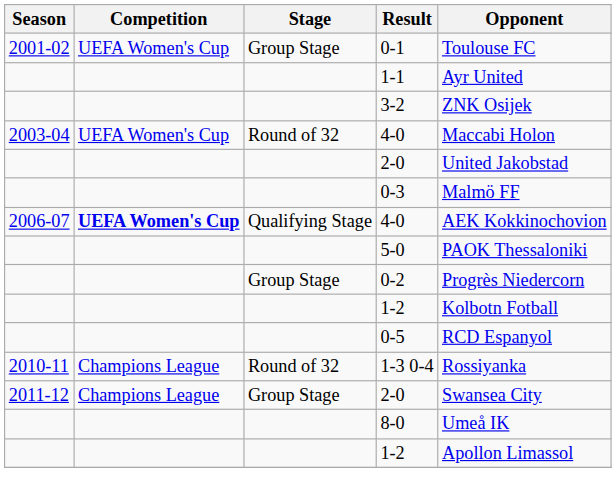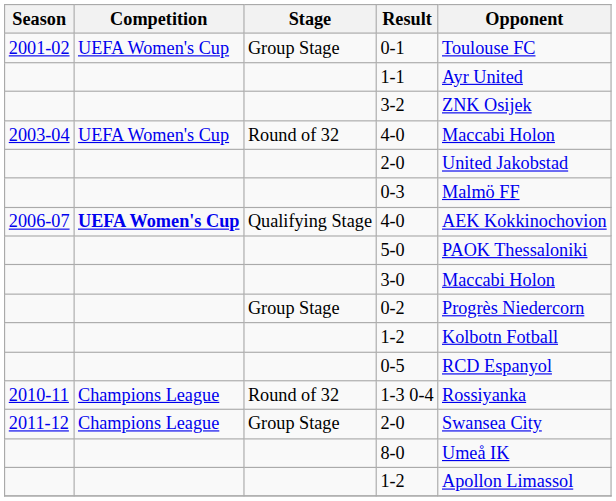 <table class="wikitable">
 <tr>
 <th>Season</th>
 <th>Competition</th>
 <th>Stage</th>
 <th>Result</th>
 <th>Opponent</th>
 </tr>
 <tr>
 <td><a href='#'>2001-02</a></td>
 <td><a href='#'>UEFA Women's Cup</a></td>
 <td>Group Stage</td>
 <td>0-1</td>
 <td> <a href='#'>Toulouse FC</a></td>
 </tr>
 <tr>
 <td></td>
 <td></td>
 <td></td>
 <td>1-1</td>
 <td> <a href='#'>Ayr United</a></td>
 </tr>
 <tr>
 <td></td>
 <td></td>
 <td></td>
 <td>3-2</td>
 <td> <a href='#'>ZNK Osijek</a></td>
 </tr>
 <tr>
 <td><a href='#'>2003-04</a></td>
 <td><a href='#'>UEFA Women's Cup</a></td>
 <td>Round of 32</td>
 <td>4-0</td>
 <td> <a href='#'>Maccabi Holon</a></td>
 </tr>
 <tr>
 <td></td>
 <td></td>
 <td></td>
 <td>2-0</td>
 <td> <a href='#'>United Jakobstad</a></td>
 </tr>
 <tr>
 <td></td>
 <td></td>
 <td></td>
 <td>0-3</td>
 <td> <a href='#'>Malmö FF</a></td>
 </tr>
 <tr>
 <td><a href='#'>2006-07</a></td>
 <td><strong><a href='#'>UEFA Women's Cup</a></strong></td>
 <td>Qualifying Stage</td>
 <td>4-0</td>
 <td> <a href='#'>AEK Kokkinochovion</a></td>
 </tr>
 <tr>
 <td></td>
 <td></td>
 <td></td>
 <td>5-0</td>
 <td> <a href='#'>PAOK Thessaloniki</a></td>
 </tr>
 <tr>
 <td></td>
 <td></td>
+<td></td>
+<td>3-0</td>
+<td> <a href='#'>Maccabi Holon</a></td>
+</tr>
+<tr>
+<td></td>
+<td></td>
 <td>Group Stage</td>
 <td>0-2</td>
 <td> <a href='#'>Progrès Niedercorn</a></td>
 </tr>
 <tr>
 <td></td>
 <td></td>
 <td></td>
 <td>1-2</td>
 <td> <a href='#'>Kolbotn Fotball</a></td>
 </tr>
 <tr>
 <td></td>
 <td></td>
 <td></td>
 <td>0-5</td>
 <td> <a href='#'>RCD Espanyol</a></td>
 </tr>
 <tr>
 <td><a href='#'>2010-11</a></td>
 <td><a href='#'>Champions League</a></td>
 <td>Round of 32</td>
 <td>1-3 0-4</td>
 <td> <a href='#'>Rossiyanka</a></td>
 </tr>
 <tr>
 <td><a href='#'>2011-12</a></td>
 <td><a href='#'>Champions League</a></td>
 <td>Group Stage</td>
 <td>2-0</td>
 <td> <a href='#'>Swansea City</a></td>
 </tr>
 <tr>
 <td></td>
 <td></td>
 <td></td>
 <td>8-0</td>
 <td> <a href='#'>Umeå IK</a></td>
 </tr>
 <tr>
 <td></td>
 <td></td>
 <td></td>
 <td>1-2</td>
 <td> <a href='#'>Apollon Limassol</a></td>
 </tr>
 <tr>
 </tr>
 </table>
